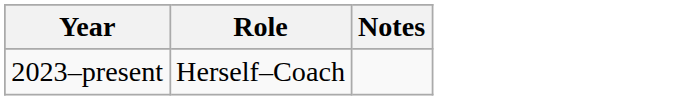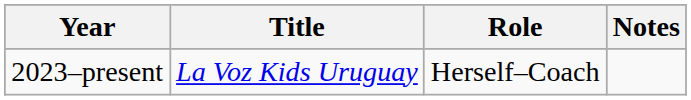 <table class="wikitable sortable">
 <tr>
 <th scope="col">Year</th>
+<th scope="col">Title</th>
 <th scope="col">Role</th>
 <th class="unsortable" scope="col">Notes</th>
 </tr>
 <tr>
 <td>2023–present</td>
+<td><em><a href='#'>La Voz Kids Uruguay</a></em></td>
 <td>Herself–Coach</td>
 <td></td>
 </tr>
 </table>
